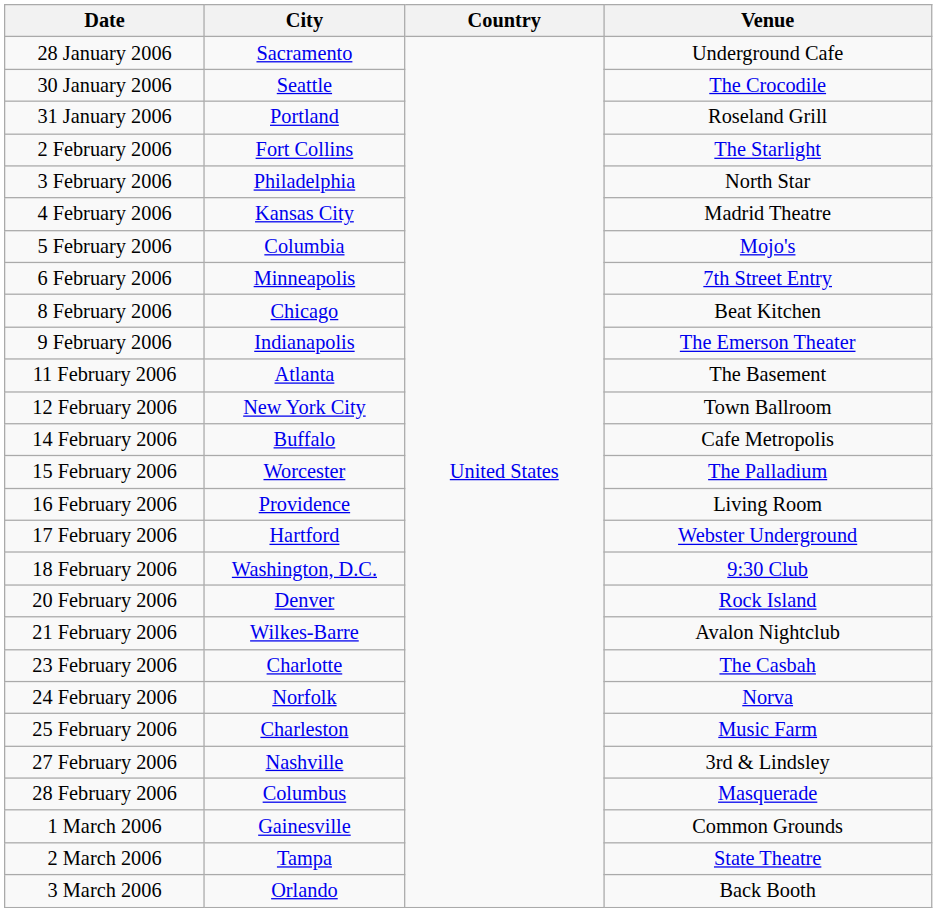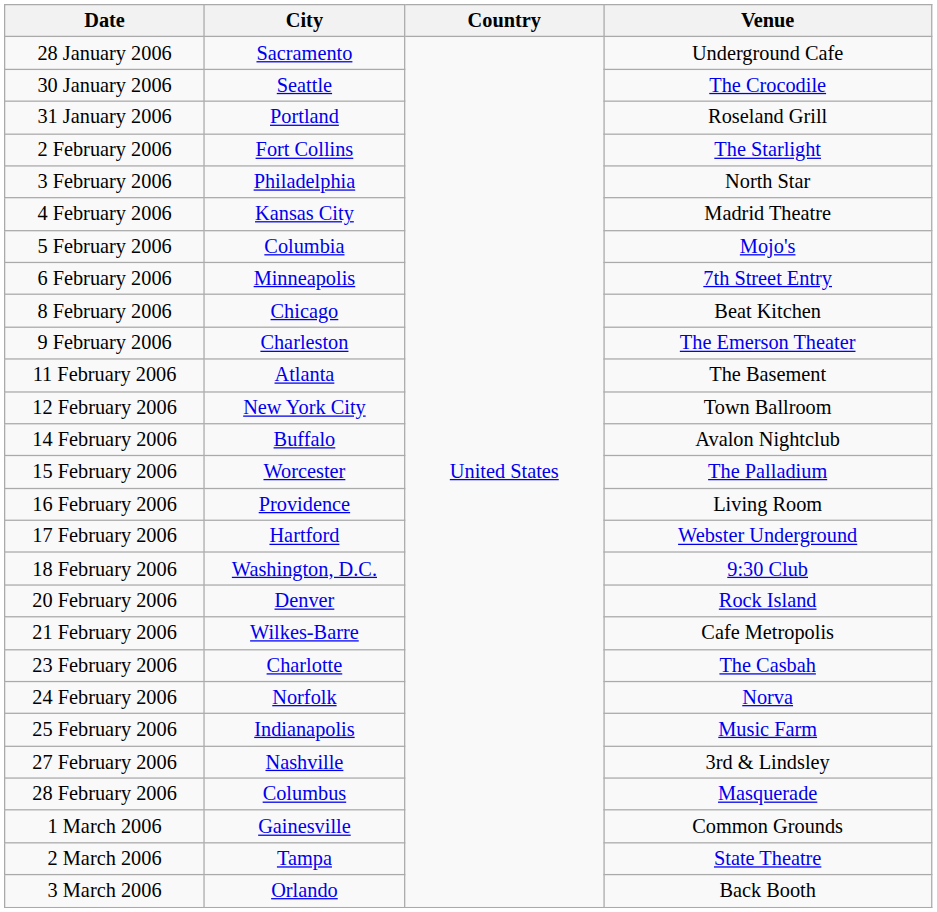 <table class="wikitable" style="text-align:center;">
 <tr>
 <th style="width:150px;">Date</th>
 <th style="width:150px;">City</th>
 <th style="width:150px;">Country</th>
 <th style="width:250px;">Venue</th>
 </tr>
 <tr>
 <td>28 January 2006</td>
 <td><a href='#'>Sacramento</a></td>
 <td rowspan="27"><a href='#'>United States</a></td>
 <td>Underground Cafe</td>
 </tr>
 <tr>
 <td>30 January 2006</td>
 <td><a href='#'>Seattle</a></td>
 <td><a href='#'>The Crocodile</a></td>
 </tr>
 <tr>
 <td>31 January 2006</td>
 <td><a href='#'>Portland</a></td>
 <td>Roseland Grill</td>
 </tr>
 <tr>
 <td>2 February 2006</td>
 <td><a href='#'>Fort Collins</a></td>
 <td><a href='#'>The Starlight</a></td>
 </tr>
 <tr>
 <td>3 February 2006</td>
 <td><a href='#'>Philadelphia</a></td>
 <td>North Star</td>
 </tr>
 <tr>
 <td>4 February 2006</td>
 <td><a href='#'>Kansas City</a></td>
 <td>Madrid Theatre</td>
 </tr>
 <tr>
 <td>5 February 2006</td>
 <td><a href='#'>Columbia</a></td>
 <td><a href='#'>Mojo's</a></td>
 </tr>
 <tr>
 <td>6 February 2006</td>
 <td><a href='#'>Minneapolis</a></td>
 <td><a href='#'>7th Street Entry</a></td>
 </tr>
 <tr>
 <td>8 February 2006</td>
 <td><a href='#'>Chicago</a></td>
 <td>Beat Kitchen</td>
 </tr>
 <tr>
 <td>9 February 2006</td>
-<td><a href='#'>Indianapolis</a></td>
+<td><a href='#'>Charleston</a></td>
 <td><a href='#'>The Emerson Theater</a></td>
 </tr>
 <tr>
 <td>11 February 2006</td>
 <td><a href='#'>Atlanta</a></td>
 <td>The Basement</td>
 </tr>
 <tr>
 <td>12 February 2006</td>
 <td><a href='#'>New York City</a></td>
 <td>Town Ballroom</td>
 </tr>
 <tr>
 <td>14 February 2006</td>
 <td><a href='#'>Buffalo</a></td>
-<td>Cafe Metropolis</td>
+<td>Avalon Nightclub</td>
 </tr>
 <tr>
 <td>15 February 2006</td>
 <td><a href='#'>Worcester</a></td>
 <td><a href='#'>The Palladium</a></td>
 </tr>
 <tr>
 <td>16 February 2006</td>
 <td><a href='#'>Providence</a></td>
 <td>Living Room</td>
 </tr>
 <tr>
 <td>17 February 2006</td>
 <td><a href='#'>Hartford</a></td>
 <td><a href='#'>Webster Underground</a></td>
 </tr>
 <tr>
 <td>18 February 2006</td>
 <td><a href='#'>Washington, D.C.</a></td>
 <td><a href='#'>9:30 Club</a></td>
 </tr>
 <tr>
 <td>20 February 2006</td>
 <td><a href='#'>Denver</a></td>
 <td><a href='#'>Rock Island</a></td>
 </tr>
 <tr>
 <td>21 February 2006</td>
 <td><a href='#'>Wilkes-Barre</a></td>
-<td>Avalon Nightclub</td>
+<td>Cafe Metropolis</td>
 </tr>
 <tr>
 <td>23 February 2006</td>
 <td><a href='#'>Charlotte</a></td>
 <td><a href='#'>The Casbah</a></td>
 </tr>
 <tr>
 <td>24 February 2006</td>
 <td><a href='#'>Norfolk</a></td>
 <td><a href='#'>Norva</a></td>
 </tr>
 <tr>
 <td>25 February 2006</td>
-<td><a href='#'>Charleston</a></td>
+<td><a href='#'>Indianapolis</a></td>
 <td><a href='#'>Music Farm</a></td>
 </tr>
 <tr>
 <td>27 February 2006</td>
 <td><a href='#'>Nashville</a></td>
 <td>3rd & Lindsley</td>
 </tr>
 <tr>
 <td>28 February 2006</td>
 <td><a href='#'>Columbus</a></td>
 <td><a href='#'>Masquerade</a></td>
 </tr>
 <tr>
 <td>1 March 2006</td>
 <td><a href='#'>Gainesville</a></td>
 <td>Common Grounds</td>
 </tr>
 <tr>
 <td>2 March 2006</td>
 <td><a href='#'>Tampa</a></td>
 <td><a href='#'>State Theatre</a></td>
 </tr>
 <tr>
 <td>3 March 2006</td>
 <td><a href='#'>Orlando</a></td>
 <td>Back Booth</td>
 </tr>
 </table>
